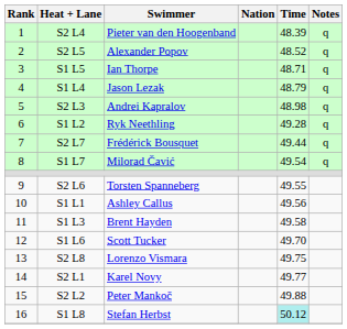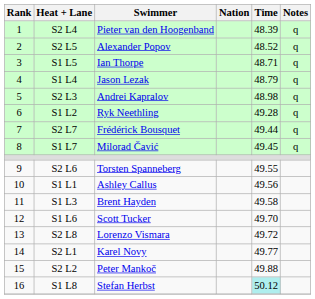 <table class="wikitable sortable" style="text-align:center">
 <tr>
 <th>Rank</th>
 <th>Heat + Lane</th>
 <th>Swimmer</th>
 <th>Nation</th>
 <th>Time</th>
 <th>Notes</th>
 </tr>
 <tr bgcolor=ccffcc>
 <td>1</td>
 <td>S2 L4</td>
 <td align=left><a href='#'>Pieter van den Hoogenband</a></td>
 <td align=left></td>
 <td>48.39</td>
 <td>q</td>
 </tr>
 <tr bgcolor=ccffcc>
 <td>2</td>
 <td>S2 L5</td>
 <td align=left><a href='#'>Alexander Popov</a></td>
 <td align=left></td>
 <td>48.52</td>
 <td>q</td>
 </tr>
 <tr bgcolor=ccffcc>
 <td>3</td>
 <td>S1 L5</td>
 <td align=left><a href='#'>Ian Thorpe</a></td>
 <td align=left></td>
 <td>48.71</td>
 <td>q</td>
 </tr>
 <tr bgcolor=ccffcc>
 <td>4</td>
 <td>S1 L4</td>
 <td align=left><a href='#'>Jason Lezak</a></td>
 <td align=left></td>
 <td>48.79</td>
 <td>q</td>
 </tr>
 <tr bgcolor=ccffcc>
 <td>5</td>
 <td>S2 L3</td>
 <td align=left><a href='#'>Andrei Kapralov</a></td>
 <td align=left></td>
 <td>48.98</td>
 <td>q</td>
 </tr>
 <tr bgcolor=ccffcc>
 <td>6</td>
 <td>S1 L2</td>
 <td align=left><a href='#'>Ryk Neethling</a></td>
 <td align=left></td>
 <td>49.28</td>
 <td>q</td>
 </tr>
 <tr bgcolor=ccffcc>
 <td>7</td>
 <td>S2 L7</td>
 <td align=left><a href='#'>Frédérick Bousquet</a></td>
 <td align=left></td>
 <td>49.44</td>
 <td>q</td>
 </tr>
 <tr bgcolor=ccffcc>
 <td>8</td>
 <td>S1 L7</td>
 <td align=left><a href='#'>Milorad Čavić</a></td>
 <td align=left></td>
-<td>49.54</td>
+<td>49.45</td>
 <td>q</td>
 </tr>
 <tr bgcolor=#DDDDDD>
 <td colspan=6></td>
 </tr>
 <tr>
 <td>9</td>
 <td>S2 L6</td>
 <td align=left><a href='#'>Torsten Spanneberg</a></td>
 <td align=left></td>
 <td>49.55</td>
 <td></td>
 </tr>
 <tr>
 <td>10</td>
 <td>S1 L1</td>
 <td align=left><a href='#'>Ashley Callus</a></td>
 <td align=left></td>
 <td>49.56</td>
 <td></td>
 </tr>
 <tr>
 <td>11</td>
 <td>S1 L3</td>
 <td align=left><a href='#'>Brent Hayden</a></td>
 <td align=left></td>
 <td>49.58</td>
 <td></td>
 </tr>
 <tr>
 <td>12</td>
 <td>S1 L6</td>
 <td align=left><a href='#'>Scott Tucker</a></td>
 <td align=left></td>
 <td>49.70</td>
 <td></td>
 </tr>
 <tr>
 <td>13</td>
 <td>S2 L8</td>
 <td align=left><a href='#'>Lorenzo Vismara</a></td>
 <td align=left></td>
-<td>49.75</td>
+<td>49.72</td>
 <td></td>
 </tr>
 <tr>
 <td>14</td>
 <td>S2 L1</td>
 <td align=left><a href='#'>Karel Novy</a></td>
 <td align=left></td>
 <td>49.77</td>
 <td></td>
 </tr>
 <tr>
 <td>15</td>
 <td>S2 L2</td>
 <td align=left><a href='#'>Peter Mankoč</a></td>
 <td align=left></td>
 <td>49.88</td>
 <td></td>
 </tr>
 <tr>
 <td>16</td>
 <td>S1 L8</td>
 <td align=left><a href='#'>Stefan Herbst</a></td>
 <td align=left></td>
 <td style="background: paleturquoise;">50.12</td>
 <td></td>
 </tr>
 <tr>
 </tr>
 </table>
